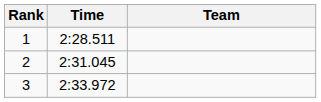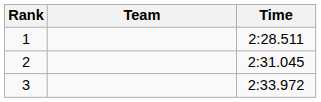 <table class=wikitable style="text-align:center">
 <tr>
 <th width=40>Rank</th>
+<th width=200>Team</th>
 <th width=80>Time</th>
-<th width=200>Team</th>
 </tr>
 <tr>
 <td>1</td>
+<td align=left></td>
 <td>2:28.511</td>
-<td align=left></td>
 </tr>
 <tr>
 <td>2</td>
+<td align=left></td>
 <td>2:31.045</td>
-<td align=left></td>
 </tr>
 <tr>
 <td>3</td>
+<td align=left></td>
 <td>2:33.972</td>
-<td align=left></td>
 </tr>
 </table>
